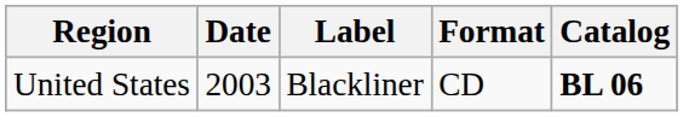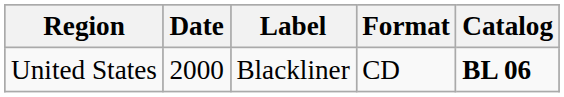 <table class="wikitable">
 <tr>
 <th>Region</th>
 <th>Date</th>
 <th>Label</th>
 <th>Format</th>
 <th>Catalog</th>
 </tr>
 <tr>
 <td>United States</td>
-<td>2003</td>
+<td>2000</td>
 <td>Blackliner</td>
 <td>CD</td>
 <td><strong>BL 06</strong></td>
 </tr>
 </table>
